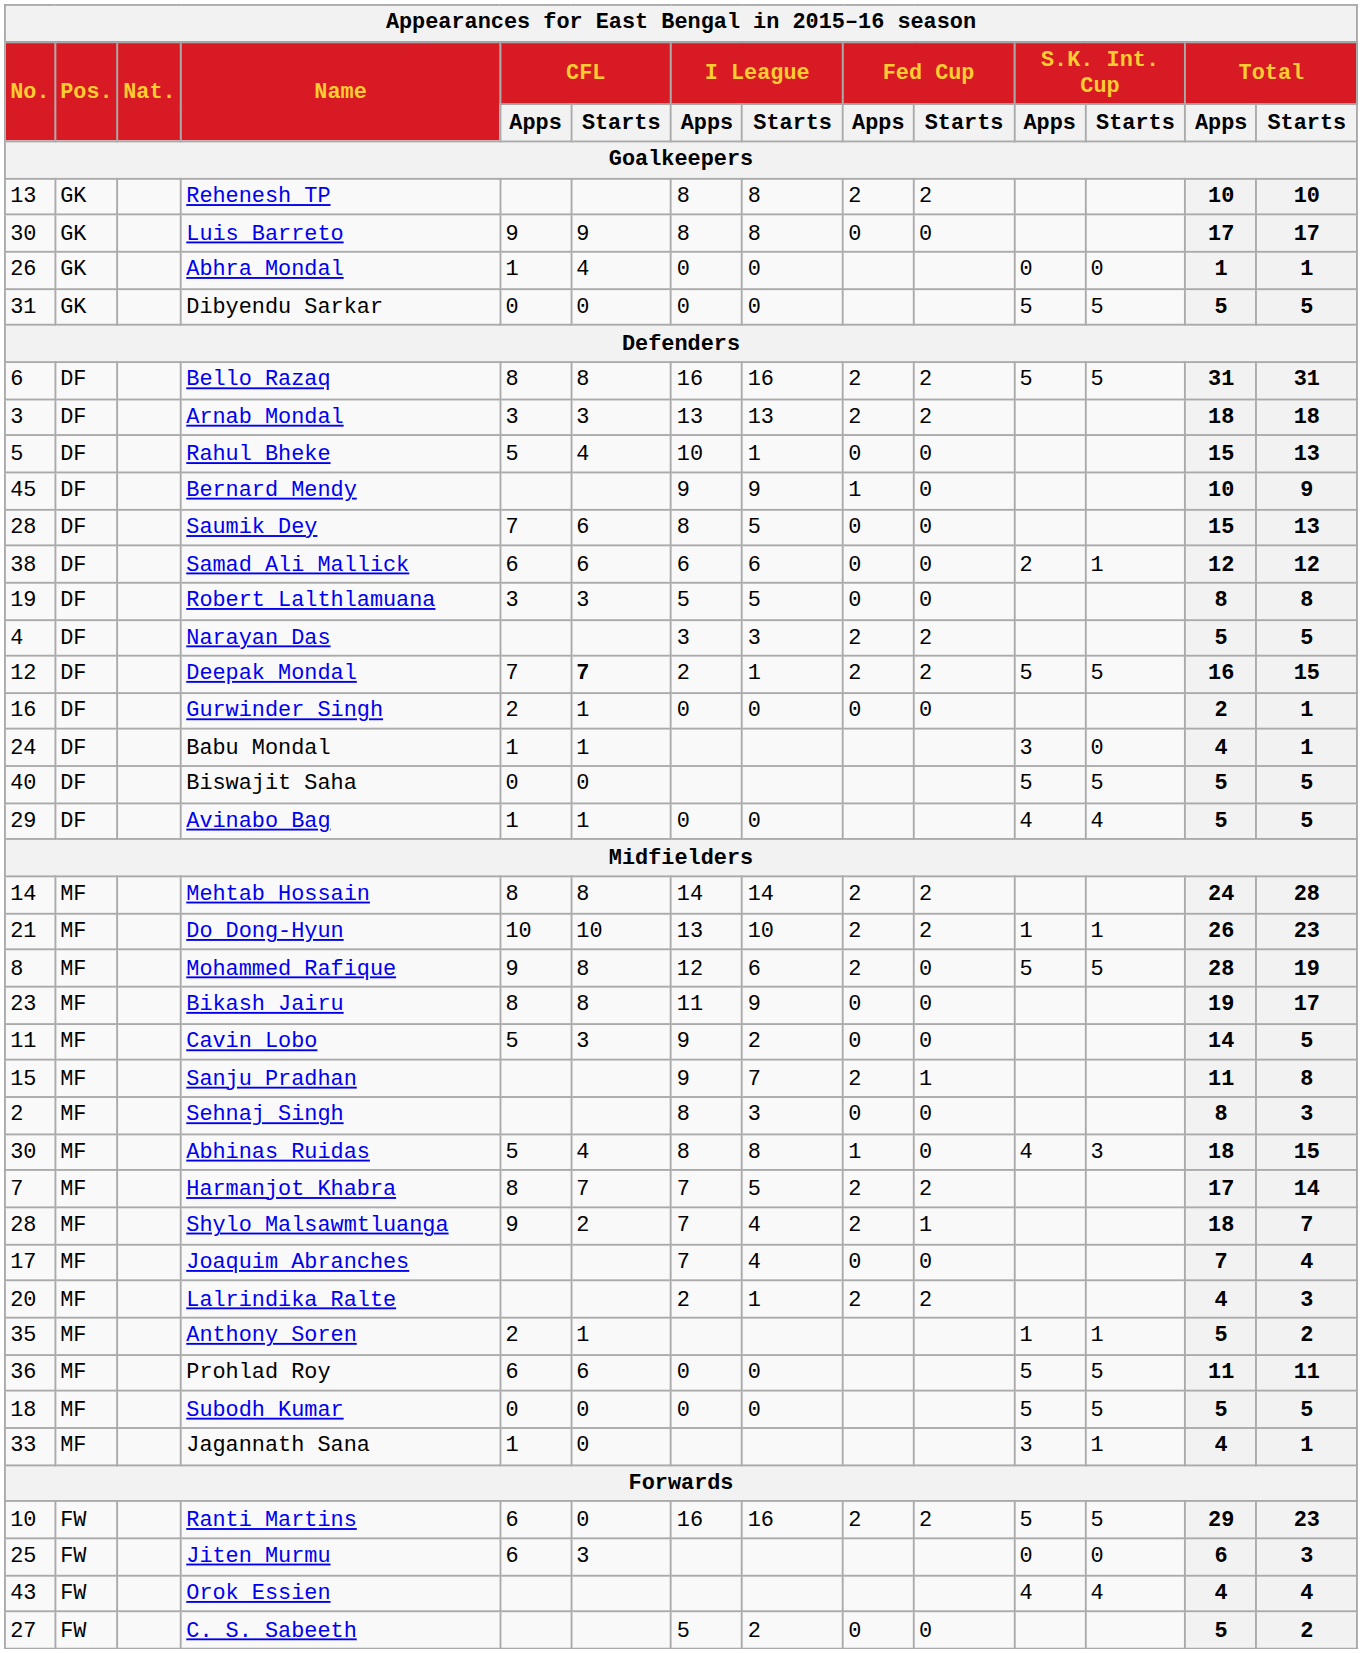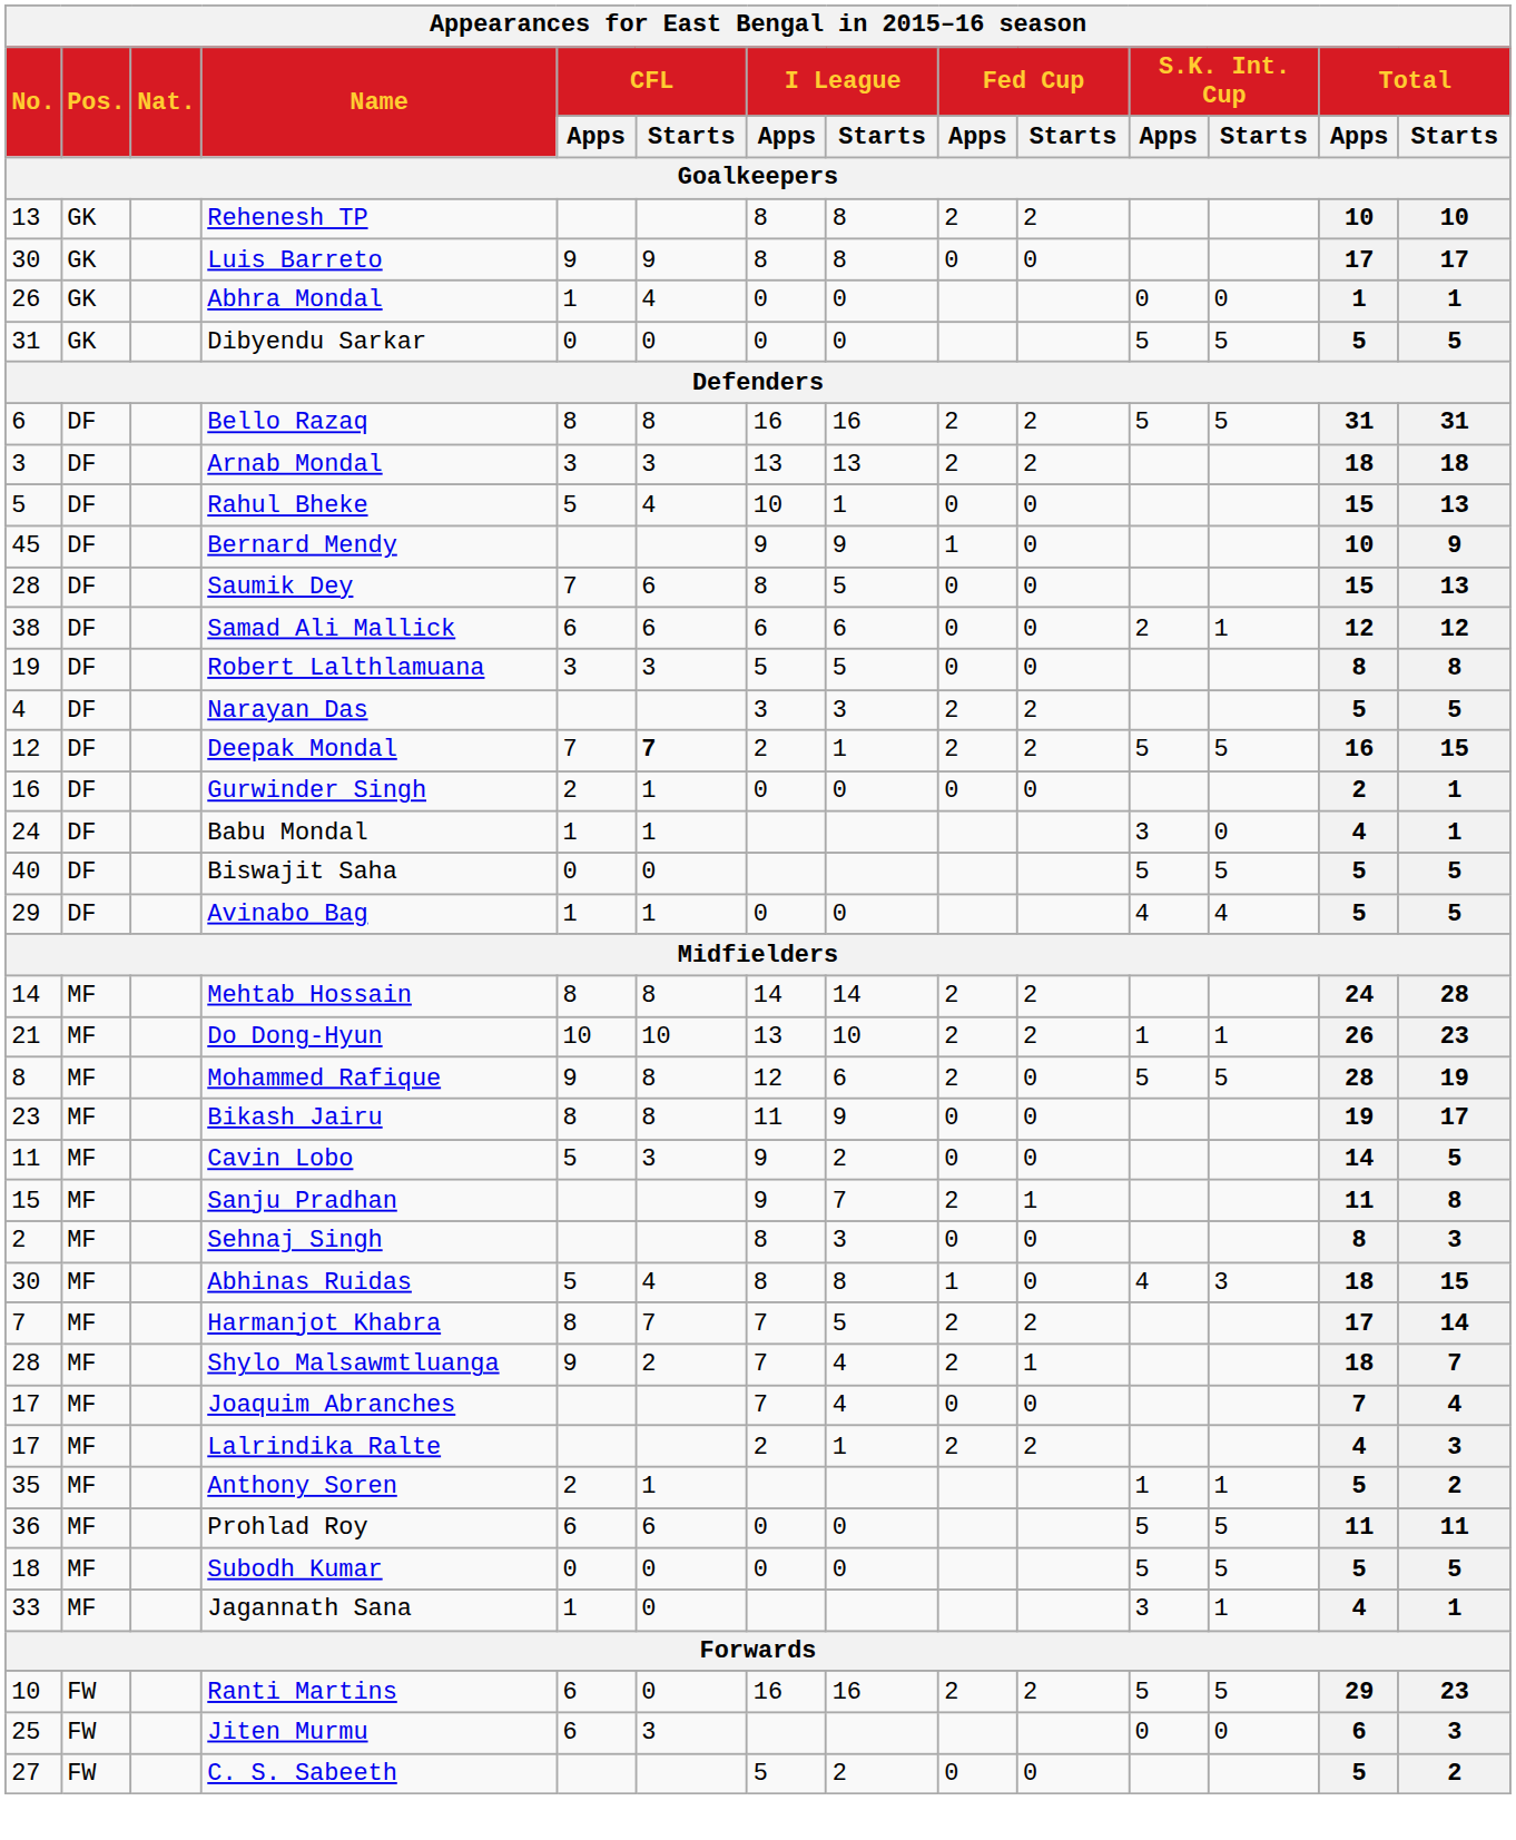 <table class="wikitable" style="text-align:left; font-size:90%">
 <tr>
 <th colspan="14">Appearances for East Bengal in 2015–16 season</th>
 </tr>
 <tr>
 <th style="background:#d71a23; color:#ffcd31; text-align:center;" rowspan="2">No.</th>
 <th style="background:#d71a23; color:#ffcd31; text-align:center;" rowspan="2">Pos.</th>
 <th style="background:#d71a23; color:#ffcd31; text-align:center;" rowspan="2">Nat.</th>
 <th style="background:#d71a23; color:#ffcd31; text-align:center; width:165px;" rowspan="2">Name</th>
 <th style="background:#d71a23; color:#ffcd31; text-align:center; width:86px;" colspan="2">CFL</th>
 <th style="background:#d71a23; color:#ffcd31; text-align:center; width:86px;" colspan="2">I League</th>
 <th style="background:#d71a23; color:#ffcd31; text-align:center; width:86px;" colspan="2">Fed Cup</th>
 <th style="background:#d71a23; color:#ffcd31; text-align:center; width:86px;" colspan="2">S.K. Int. Cup</th>
 <th style="background:#d71a23; color:#ffcd31; text-align:center; width:86px;" colspan="2">Total</th>
 </tr>
 <tr>
 <th>Apps</th>
 <th>Starts</th>
 <th>Apps</th>
 <th>Starts</th>
 <th>Apps</th>
 <th>Starts</th>
 <th>Apps</th>
 <th>Starts</th>
 <th>Apps</th>
 <th>Starts</th>
 </tr>
 <tr>
 <th colspan="14">Goalkeepers</th>
 </tr>
 <tr>
 <td>13</td>
 <td>GK</td>
 <td></td>
 <td><a href='#'>Rehenesh TP</a></td>
 <td></td>
 <td></td>
 <td>8</td>
 <td>8</td>
 <td>2</td>
 <td>2</td>
 <td></td>
 <td></td>
 <th>10</th>
 <th>10</th>
 </tr>
 <tr>
 <td>30</td>
 <td>GK</td>
 <td></td>
 <td><a href='#'>Luis Barreto</a></td>
 <td>9</td>
 <td>9</td>
 <td>8</td>
 <td>8</td>
 <td>0</td>
 <td>0</td>
 <td></td>
 <td></td>
 <th>17</th>
 <th>17</th>
 </tr>
 <tr>
 <td>26</td>
 <td>GK</td>
 <td></td>
 <td><a href='#'>Abhra Mondal</a></td>
 <td>1</td>
 <td>4</td>
 <td>0</td>
 <td>0</td>
 <td></td>
 <td></td>
 <td>0</td>
 <td>0</td>
 <th>1</th>
 <th>1</th>
 </tr>
 <tr>
 <td>31</td>
 <td>GK</td>
 <td></td>
 <td>Dibyendu Sarkar</td>
 <td>0</td>
 <td>0</td>
 <td>0</td>
 <td>0</td>
 <td></td>
 <td></td>
 <td>5</td>
 <td>5</td>
 <th>5</th>
 <th>5</th>
 </tr>
 <tr>
 <th colspan="14">Defenders</th>
 </tr>
 <tr>
 <td>6</td>
 <td>DF</td>
 <td></td>
 <td><a href='#'>Bello Razaq</a></td>
 <td>8</td>
 <td>8</td>
 <td>16</td>
 <td>16</td>
 <td>2</td>
 <td>2</td>
 <td>5</td>
 <td>5</td>
 <th>31</th>
 <th>31</th>
 </tr>
 <tr>
 <td>3</td>
 <td>DF</td>
 <td></td>
 <td><a href='#'>Arnab Mondal</a></td>
 <td>3</td>
 <td>3</td>
 <td>13</td>
 <td>13</td>
 <td>2</td>
 <td>2</td>
 <td></td>
 <td></td>
 <th>18</th>
 <th>18</th>
 </tr>
 <tr>
 <td>5</td>
 <td>DF</td>
 <td></td>
 <td><a href='#'>Rahul Bheke</a></td>
 <td>5</td>
 <td>4</td>
 <td>10</td>
 <td>1</td>
 <td>0</td>
 <td>0</td>
 <td></td>
 <td></td>
 <th>15</th>
 <th>13</th>
 </tr>
 <tr>
 <td>45</td>
 <td>DF</td>
 <td></td>
 <td><a href='#'>Bernard Mendy</a></td>
 <td></td>
 <td></td>
 <td>9</td>
 <td>9</td>
 <td>1</td>
 <td>0</td>
 <td></td>
 <td></td>
 <th>10</th>
 <th>9</th>
 </tr>
 <tr>
 <td>28</td>
 <td>DF</td>
 <td></td>
 <td><a href='#'>Saumik Dey</a></td>
 <td>7</td>
 <td>6</td>
 <td>8</td>
 <td>5</td>
 <td>0</td>
 <td>0</td>
 <td></td>
 <td></td>
 <th>15</th>
 <th>13</th>
 </tr>
 <tr>
 <td>38</td>
 <td>DF</td>
 <td></td>
 <td><a href='#'>Samad Ali Mallick</a></td>
 <td>6</td>
 <td>6</td>
 <td>6</td>
 <td>6</td>
 <td>0</td>
 <td>0</td>
 <td>2</td>
 <td>1</td>
 <th>12</th>
 <th>12</th>
 </tr>
 <tr>
 <td>19</td>
 <td>DF</td>
 <td></td>
 <td><a href='#'>Robert Lalthlamuana</a></td>
 <td>3</td>
 <td>3</td>
 <td>5</td>
 <td>5</td>
 <td>0</td>
 <td>0</td>
 <td></td>
 <td></td>
 <th>8</th>
 <th>8</th>
 </tr>
 <tr>
 <td>4</td>
 <td>DF</td>
 <td></td>
 <td><a href='#'>Narayan Das</a></td>
 <td></td>
 <td></td>
 <td>3</td>
 <td>3</td>
 <td>2</td>
 <td>2</td>
 <td></td>
 <td></td>
 <th>5</th>
 <th>5</th>
 </tr>
 <tr>
 <td>12</td>
 <td>DF</td>
 <td></td>
 <td><a href='#'>Deepak Mondal</a></td>
 <td>7</td>
 <td><strong>7</strong></td>
 <td>2</td>
 <td>1</td>
 <td>2</td>
 <td>2</td>
 <td>5</td>
 <td>5</td>
 <th>16</th>
 <th>15</th>
 </tr>
 <tr>
 <td>16</td>
 <td>DF</td>
 <td></td>
 <td><a href='#'>Gurwinder Singh</a></td>
 <td>2</td>
 <td>1</td>
 <td>0</td>
 <td>0</td>
 <td>0</td>
 <td>0</td>
 <td></td>
 <td></td>
 <th>2</th>
 <th>1</th>
 </tr>
 <tr>
 <td>24</td>
 <td>DF</td>
 <td></td>
 <td>Babu Mondal</td>
 <td>1</td>
 <td>1</td>
 <td></td>
 <td></td>
 <td></td>
 <td></td>
 <td>3</td>
 <td>0</td>
 <th>4</th>
 <th>1</th>
 </tr>
 <tr>
 <td>40</td>
 <td>DF</td>
 <td></td>
 <td>Biswajit Saha</td>
 <td>0</td>
 <td>0</td>
 <td></td>
 <td></td>
 <td></td>
 <td></td>
 <td>5</td>
 <td>5</td>
 <th>5</th>
 <th>5</th>
 </tr>
 <tr>
 <td>29</td>
 <td>DF</td>
 <td></td>
 <td><a href='#'>Avinabo Bag</a></td>
 <td>1</td>
 <td>1</td>
 <td>0</td>
 <td>0</td>
 <td></td>
 <td></td>
 <td>4</td>
 <td>4</td>
 <th>5</th>
 <th>5</th>
 </tr>
 <tr>
 <th colspan="14">Midfielders</th>
 </tr>
 <tr>
 <td>14</td>
 <td>MF</td>
 <td></td>
 <td><a href='#'>Mehtab Hossain</a></td>
 <td>8</td>
 <td>8</td>
 <td>14</td>
 <td>14</td>
 <td>2</td>
 <td>2</td>
 <td></td>
 <td></td>
 <th>24</th>
 <th>28</th>
 </tr>
 <tr>
 <td>21</td>
 <td>MF</td>
 <td></td>
 <td><a href='#'>Do Dong-Hyun</a></td>
 <td>10</td>
 <td>10</td>
 <td>13</td>
 <td>10</td>
 <td>2</td>
 <td>2</td>
 <td>1</td>
 <td>1</td>
 <th>26</th>
 <th>23</th>
 </tr>
 <tr>
 <td>8</td>
 <td>MF</td>
 <td></td>
 <td><a href='#'>Mohammed Rafique</a></td>
 <td>9</td>
 <td>8</td>
 <td>12</td>
 <td>6</td>
 <td>2</td>
 <td>0</td>
 <td>5</td>
 <td>5</td>
 <th>28</th>
 <th>19</th>
 </tr>
 <tr>
 <td>23</td>
 <td>MF</td>
 <td></td>
 <td><a href='#'>Bikash Jairu</a></td>
 <td>8</td>
 <td>8</td>
 <td>11</td>
 <td>9</td>
 <td>0</td>
 <td>0</td>
 <td></td>
 <td></td>
 <th>19</th>
 <th>17</th>
 </tr>
 <tr>
 <td>11</td>
 <td>MF</td>
 <td></td>
 <td><a href='#'>Cavin Lobo</a></td>
 <td>5</td>
 <td>3</td>
 <td>9</td>
 <td>2</td>
 <td>0</td>
 <td>0</td>
 <td></td>
 <td></td>
 <th>14</th>
 <th>5</th>
 </tr>
 <tr>
 <td>15</td>
 <td>MF</td>
 <td></td>
 <td><a href='#'>Sanju Pradhan</a></td>
 <td></td>
 <td></td>
 <td>9</td>
 <td>7</td>
 <td>2</td>
 <td>1</td>
 <td></td>
 <td></td>
 <th>11</th>
 <th>8</th>
 </tr>
 <tr>
 <td>2</td>
 <td>MF</td>
 <td></td>
 <td><a href='#'>Sehnaj Singh</a></td>
 <td></td>
 <td></td>
 <td>8</td>
 <td>3</td>
 <td>0</td>
 <td>0</td>
 <td></td>
 <td></td>
 <th>8</th>
 <th>3</th>
 </tr>
 <tr>
 <td>30</td>
 <td>MF</td>
 <td></td>
 <td><a href='#'>Abhinas Ruidas</a></td>
 <td>5</td>
 <td>4</td>
 <td>8</td>
 <td>8</td>
 <td>1</td>
 <td>0</td>
 <td>4</td>
 <td>3</td>
 <th>18</th>
 <th>15</th>
 </tr>
 <tr>
 <td>7</td>
 <td>MF</td>
 <td></td>
 <td><a href='#'>Harmanjot Khabra</a></td>
 <td>8</td>
 <td>7</td>
 <td>7</td>
 <td>5</td>
 <td>2</td>
 <td>2</td>
 <td></td>
 <td></td>
 <th>17</th>
 <th>14</th>
 </tr>
 <tr>
 <td>28</td>
 <td>MF</td>
 <td></td>
 <td><a href='#'>Shylo Malsawmtluanga</a></td>
 <td>9</td>
 <td>2</td>
 <td>7</td>
 <td>4</td>
 <td>2</td>
 <td>1</td>
 <td></td>
 <td></td>
 <th>18</th>
 <th>7</th>
 </tr>
 <tr>
 <td>17</td>
 <td>MF</td>
 <td></td>
 <td><a href='#'>Joaquim Abranches</a></td>
 <td></td>
 <td></td>
 <td>7</td>
 <td>4</td>
 <td>0</td>
 <td>0</td>
 <td></td>
 <td></td>
 <th>7</th>
 <th>4</th>
 </tr>
 <tr>
-<td>20</td>
+<td>17</td>
 <td>MF</td>
 <td></td>
 <td><a href='#'>Lalrindika Ralte</a></td>
 <td></td>
 <td></td>
 <td>2</td>
 <td>1</td>
 <td>2</td>
 <td>2</td>
 <td></td>
 <td></td>
 <th>4</th>
 <th>3</th>
 </tr>
 <tr>
 <td>35</td>
 <td>MF</td>
 <td></td>
 <td><a href='#'>Anthony Soren</a></td>
 <td>2</td>
 <td>1</td>
 <td></td>
 <td></td>
 <td></td>
 <td></td>
 <td>1</td>
 <td>1</td>
 <th>5</th>
 <th>2</th>
 </tr>
 <tr>
 <td>36</td>
 <td>MF</td>
 <td></td>
 <td>Prohlad Roy</td>
 <td>6</td>
 <td>6</td>
 <td>0</td>
 <td>0</td>
 <td></td>
 <td></td>
 <td>5</td>
 <td>5</td>
 <th>11</th>
 <th>11</th>
 </tr>
 <tr>
 <td>18</td>
 <td>MF</td>
 <td></td>
 <td><a href='#'>Subodh Kumar</a></td>
 <td>0</td>
 <td>0</td>
 <td>0</td>
 <td>0</td>
 <td></td>
 <td></td>
 <td>5</td>
 <td>5</td>
 <th>5</th>
 <th>5</th>
 </tr>
 <tr>
 <td>33</td>
 <td>MF</td>
 <td></td>
 <td>Jagannath Sana</td>
 <td>1</td>
 <td>0</td>
 <td></td>
 <td></td>
 <td></td>
 <td></td>
 <td>3</td>
 <td>1</td>
 <th>4</th>
 <th>1</th>
 </tr>
 <tr>
 <th colspan="14">Forwards</th>
 </tr>
 <tr>
 <td>10</td>
 <td>FW</td>
 <td></td>
 <td><a href='#'>Ranti Martins</a></td>
 <td>6</td>
 <td>0</td>
 <td>16</td>
 <td>16</td>
 <td>2</td>
 <td>2</td>
 <td>5</td>
 <td>5</td>
 <th>29</th>
 <th>23</th>
 </tr>
 <tr>
 <td>25</td>
 <td>FW</td>
 <td></td>
 <td><a href='#'>Jiten Murmu</a></td>
 <td>6</td>
 <td>3</td>
 <td></td>
 <td></td>
 <td></td>
 <td></td>
 <td>0</td>
 <td>0</td>
 <th>6</th>
 <th>3</th>
 </tr>
 <tr>
-<td>43</td>
-<td>FW</td>
-<td></td>
-<td><a href='#'>Orok Essien</a></td>
-<td></td>
-<td></td>
-<td></td>
-<td></td>
-<td></td>
-<td></td>
-<td>4</td>
-<td>4</td>
-<th>4</th>
-<th>4</th>
-</tr>
-<tr>
 <td>27</td>
 <td>FW</td>
 <td></td>
 <td><a href='#'>C. S. Sabeeth</a></td>
 <td></td>
 <td></td>
 <td>5</td>
 <td>2</td>
 <td>0</td>
 <td>0</td>
 <td></td>
 <td></td>
 <th>5</th>
 <th>2</th>
 </tr>
 </table>
